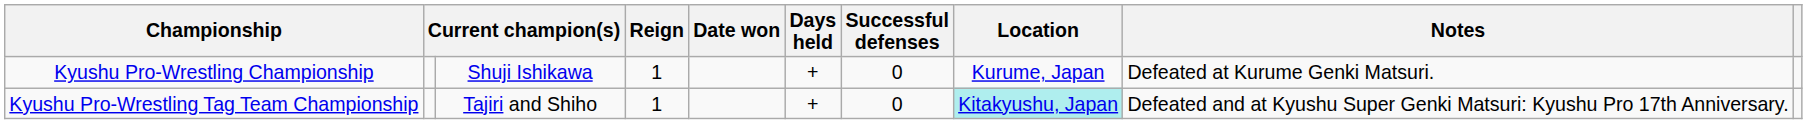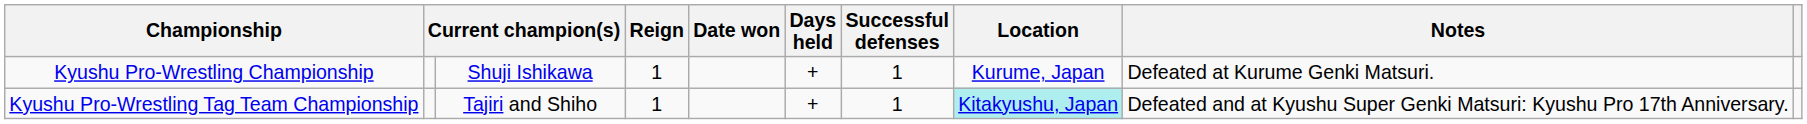 <table class="wikitable" style="text-align:center; font-size:85%;">
 <tr>
 <th>Championship</th>
 <th colspan="2">Current champion(s)</th>
 <th>Reign</th>
 <th>Date won</th>
 <th>Days<br>held</th>
 <th>Successful<br>defenses</th>
 <th>Location</th>
 <th>Notes</th>
 <th class="unsortable"></th>
 </tr>
 <tr>
 <td><a href='#'>Kyushu Pro-Wrestling Championship</a></td>
 <td></td>
 <td><a href='#'>Shuji Ishikawa</a></td>
 <td>1</td>
 <td></td>
 <td>+</td>
-<td>0</td>
+<td>1</td>
 <td><a href='#'>Kurume, Japan</a></td>
 <td align=left>Defeated  at Kurume Genki Matsuri.</td>
 <td></td>
 </tr>
 <tr>
 <td><a href='#'>Kyushu Pro-Wrestling Tag Team Championship</a></td>
 <td></td>
 <td><a href='#'>Tajiri</a> and Shiho</td>
 <td>1</td>
 <td></td>
 <td>+</td>
-<td>0</td>
+<td>1</td>
 <td style="background: paleturquoise;"><a href='#'>Kitakyushu, Japan</a></td>
 <td align=left>Defeated  and  at Kyushu Super Genki Matsuri: Kyushu Pro 17th Anniversary.</td>
 <td></td>
 </tr>
 </table>
